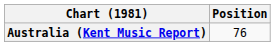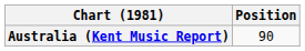 <table class="wikitable sortable plainrowheaders" style="text-align:center">
 <tr>
 <th>Chart (1981)</th>
 <th>Position</th>
 </tr>
 <tr>
 <th scope="row">Australia (<a href='#'>Kent Music Report</a>)</th>
-<td>76</td>
+<td>90</td>
 </tr>
 </table>
